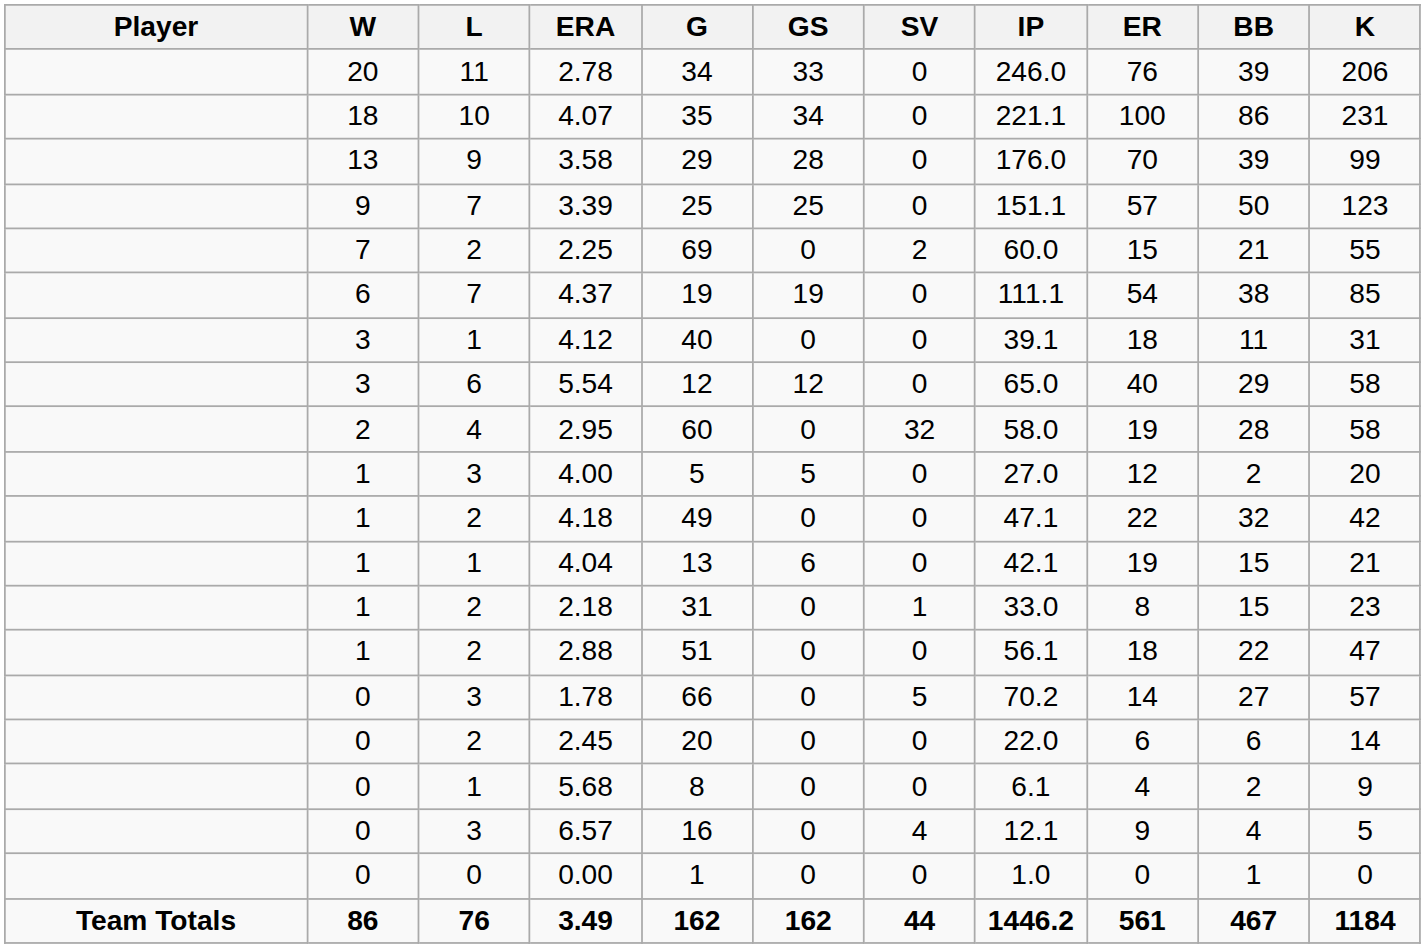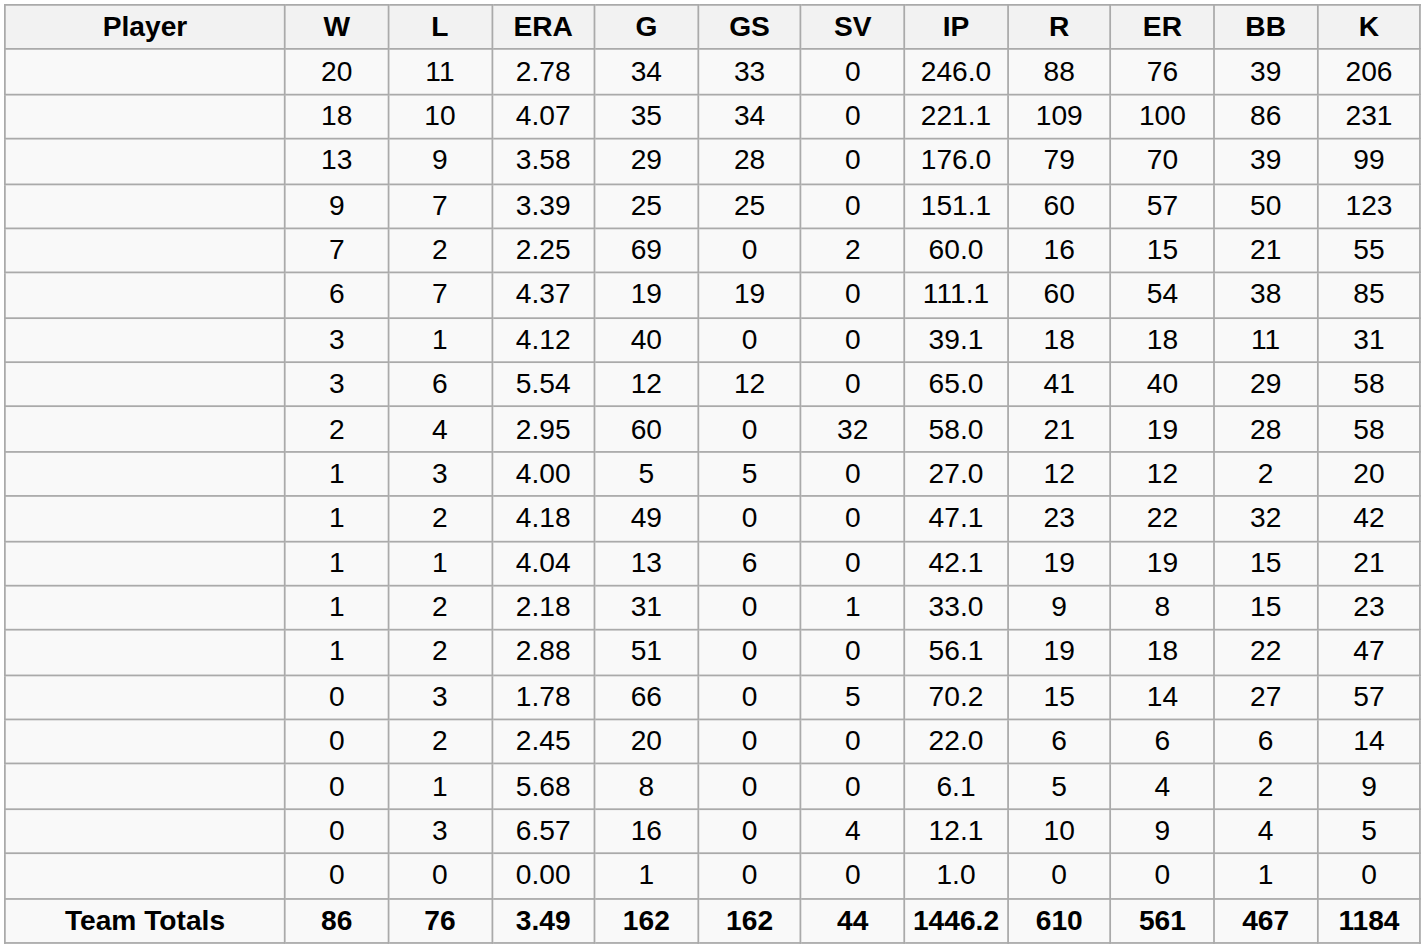 <table class="wikitable sortable">
 <tr>
 <th bgcolor="#DDDDFF" width="19%">Player</th>
 <th bgcolor="#DDDDFF" width="7%">W</th>
 <th bgcolor="#DDDDFF" width="7%">L</th>
 <th bgcolor="#DDDDFF" width="7%">ERA</th>
 <th bgcolor="#DDDDFF" width="7%">G</th>
 <th bgcolor="#DDDDFF" width="7%">GS</th>
 <th bgcolor="#DDDDFF" width="7%">SV</th>
 <th bgcolor="#DDDDFF" width="7%">IP</th>
+<th bgcolor="#DDDDFF" width="7%">R</th>
 <th bgcolor="#DDDDFF" width="7%">ER</th>
 <th bgcolor="#DDDDFF" width="7%">BB</th>
 <th bgcolor="#DDDDFF" width="7%">K</th>
 </tr>
 <tr align="center">
 <td></td>
 <td>20</td>
 <td>11</td>
 <td>2.78</td>
 <td>34</td>
 <td>33</td>
 <td>0</td>
 <td>246.0</td>
+<td>88</td>
 <td>76</td>
 <td>39</td>
 <td>206</td>
 </tr>
 <tr align="center">
 <td></td>
 <td>18</td>
 <td>10</td>
 <td>4.07</td>
 <td>35</td>
 <td>34</td>
 <td>0</td>
 <td>221.1</td>
+<td>109</td>
 <td>100</td>
 <td>86</td>
 <td>231</td>
 </tr>
 <tr align="center">
 <td></td>
 <td>13</td>
 <td>9</td>
 <td>3.58</td>
 <td>29</td>
 <td>28</td>
 <td>0</td>
 <td>176.0</td>
+<td>79</td>
 <td>70</td>
 <td>39</td>
 <td>99</td>
 </tr>
 <tr align="center">
 <td></td>
 <td>9</td>
 <td>7</td>
 <td>3.39</td>
 <td>25</td>
 <td>25</td>
 <td>0</td>
 <td>151.1</td>
+<td>60</td>
 <td>57</td>
 <td>50</td>
 <td>123</td>
 </tr>
 <tr align="center">
 <td></td>
 <td>7</td>
 <td>2</td>
 <td>2.25</td>
 <td>69</td>
 <td>0</td>
 <td>2</td>
 <td>60.0</td>
+<td>16</td>
 <td>15</td>
 <td>21</td>
 <td>55</td>
 </tr>
 <tr align="center">
 <td></td>
 <td>6</td>
 <td>7</td>
 <td>4.37</td>
 <td>19</td>
 <td>19</td>
 <td>0</td>
 <td>111.1</td>
+<td>60</td>
 <td>54</td>
 <td>38</td>
 <td>85</td>
 </tr>
 <tr align="center">
 <td></td>
 <td>3</td>
 <td>1</td>
 <td>4.12</td>
 <td>40</td>
 <td>0</td>
 <td>0</td>
 <td>39.1</td>
 <td>18</td>
+<td>18</td>
 <td>11</td>
 <td>31</td>
 </tr>
 <tr align="center">
 <td></td>
 <td>3</td>
 <td>6</td>
 <td>5.54</td>
 <td>12</td>
 <td>12</td>
 <td>0</td>
 <td>65.0</td>
+<td>41</td>
 <td>40</td>
 <td>29</td>
 <td>58</td>
 </tr>
 <tr align="center">
 <td></td>
 <td>2</td>
 <td>4</td>
 <td>2.95</td>
 <td>60</td>
 <td>0</td>
 <td>32</td>
 <td>58.0</td>
+<td>21</td>
 <td>19</td>
 <td>28</td>
 <td>58</td>
 </tr>
 <tr align="center">
 <td></td>
 <td>1</td>
 <td>3</td>
 <td>4.00</td>
 <td>5</td>
 <td>5</td>
 <td>0</td>
 <td>27.0</td>
 <td>12</td>
+<td>12</td>
 <td>2</td>
 <td>20</td>
 </tr>
 <tr align="center">
 <td></td>
 <td>1</td>
 <td>2</td>
 <td>4.18</td>
 <td>49</td>
 <td>0</td>
 <td>0</td>
 <td>47.1</td>
+<td>23</td>
 <td>22</td>
 <td>32</td>
 <td>42</td>
 </tr>
 <tr align="center">
 <td></td>
 <td>1</td>
 <td>1</td>
 <td>4.04</td>
 <td>13</td>
 <td>6</td>
 <td>0</td>
 <td>42.1</td>
 <td>19</td>
+<td>19</td>
 <td>15</td>
 <td>21</td>
 </tr>
 <tr align="center">
 <td></td>
 <td>1</td>
 <td>2</td>
 <td>2.18</td>
 <td>31</td>
 <td>0</td>
 <td>1</td>
 <td>33.0</td>
+<td>9</td>
 <td>8</td>
 <td>15</td>
 <td>23</td>
 </tr>
 <tr align="center">
 <td></td>
 <td>1</td>
 <td>2</td>
 <td>2.88</td>
 <td>51</td>
 <td>0</td>
 <td>0</td>
 <td>56.1</td>
+<td>19</td>
 <td>18</td>
 <td>22</td>
 <td>47</td>
 </tr>
 <tr align="center">
 <td></td>
 <td>0</td>
 <td>3</td>
 <td>1.78</td>
 <td>66</td>
 <td>0</td>
 <td>5</td>
 <td>70.2</td>
+<td>15</td>
 <td>14</td>
 <td>27</td>
 <td>57</td>
 </tr>
 <tr align="center">
 <td></td>
 <td>0</td>
 <td>2</td>
 <td>2.45</td>
 <td>20</td>
 <td>0</td>
 <td>0</td>
 <td>22.0</td>
 <td>6</td>
 <td>6</td>
+<td>6</td>
 <td>14</td>
 </tr>
 <tr align="center">
 <td></td>
 <td>0</td>
 <td>1</td>
 <td>5.68</td>
 <td>8</td>
 <td>0</td>
 <td>0</td>
 <td>6.1</td>
+<td>5</td>
 <td>4</td>
 <td>2</td>
 <td>9</td>
 </tr>
 <tr align="center">
 <td></td>
 <td>0</td>
 <td>3</td>
 <td>6.57</td>
 <td>16</td>
 <td>0</td>
 <td>4</td>
 <td>12.1</td>
+<td>10</td>
 <td>9</td>
 <td>4</td>
 <td>5</td>
 </tr>
 <tr align="center">
 <td></td>
 <td>0</td>
 <td>0</td>
 <td>0.00</td>
 <td>1</td>
 <td>0</td>
 <td>0</td>
 <td>1.0</td>
 <td>0</td>
+<td>0</td>
 <td>1</td>
 <td>0</td>
 </tr>
 <tr align="center" class="unsortable">
 <td><strong>Team Totals</strong></td>
 <td><strong>86</strong></td>
 <td><strong>76</strong></td>
 <td><strong>3.49</strong></td>
 <td><strong>162</strong></td>
 <td><strong>162</strong></td>
 <td><strong>44</strong></td>
 <td><strong>1446.2</strong></td>
+<td><strong>610</strong></td>
 <td><strong>561</strong></td>
 <td><strong>467</strong></td>
 <td><strong>1184</strong></td>
 </tr>
 </table>
